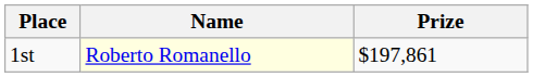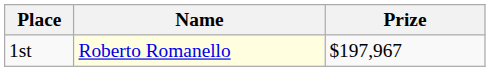 <table class="wikitable">
 <tr>
 <th width="50">Place</th>
 <th width="200">Name</th>
 <th width="125">Prize</th>
 </tr>
 <tr>
 <td>1st</td>
 <td style="background: lightyellow;"> <a href='#'>Roberto Romanello</a></td>
-<td>$197,861</td>
+<td>$197,967</td>
 </tr>
 </table>
